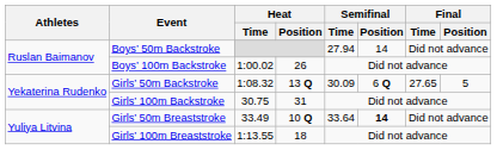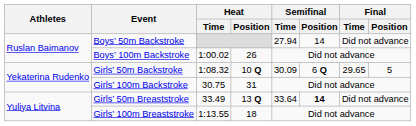 <table class="wikitable" border="1" style="font-size:90%">
 <tr>
 <th rowspan=2>Athletes</th>
 <th rowspan=2>Event</th>
 <th colspan=2>Heat</th>
 <th colspan=2>Semifinal</th>
 <th colspan=2>Final</th>
 </tr>
 <tr>
 <th>Time</th>
 <th>Position</th>
 <th>Time</th>
 <th>Position</th>
 <th>Time</th>
 <th>Position</th>
 </tr>
 <tr>
 <td rowspan=2><a href='#'>Ruslan Baimanov</a></td>
 <td><a href='#'>Boys’ 50m Backstroke</a></td>
 <td colspan=2 bgcolor=#DCDCDC></td>
 <td align=center>27.94</td>
 <td align=center>14</td>
 <td colspan="2" align=center>Did not advance</td>
 </tr>
 <tr>
 <td><a href='#'>Boys’ 100m Backstroke</a></td>
 <td align=center>1:00.02</td>
 <td align=center>26</td>
 <td colspan="4" align=center>Did not advance</td>
 </tr>
 <tr>
 <td rowspan=2><a href='#'>Yekaterina Rudenko</a></td>
 <td><a href='#'>Girls’ 50m Backstroke</a></td>
 <td align=center>1:08.32</td>
-<td align=center>13 <strong>Q</strong></td>
+<td align=center>10 <strong>Q</strong></td>
 <td align=center>30.09</td>
 <td align=center>6 <strong>Q</strong></td>
-<td align=center>27.65</td>
+<td align=center>29.65</td>
 <td align=center>5</td>
 </tr>
 <tr>
 <td><a href='#'>Girls’ 100m Backstroke</a></td>
 <td align=center>30.75</td>
 <td align=center>31</td>
 <td colspan="4" align=center>Did not advance</td>
 </tr>
 <tr>
 <td rowspan=2><a href='#'>Yuliya Litvina</a></td>
 <td><a href='#'>Girls’ 50m Breaststroke</a></td>
 <td align=center>33.49</td>
-<td align=center>10 <strong>Q</strong></td>
+<td align=center>13 <strong>Q</strong></td>
 <td align=center>33.64</td>
 <td align=center><strong>14</strong></td>
 <td colspan="2" align=center>Did not advance</td>
 </tr>
 <tr>
 <td><a href='#'>Girls’ 100m Breaststroke</a></td>
 <td align=center>1:13.55</td>
 <td align=center>18</td>
 <td colspan="4" align=center>Did not advance</td>
 </tr>
 </table>
